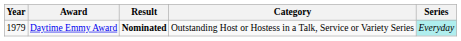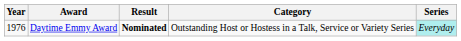 <table class="wikitable" style="font-size: 90%;">
 <tr>
 <th>Year</th>
 <th>Award</th>
 <th>Result</th>
 <th>Category</th>
 <th>Series</th>
 </tr>
 <tr>
-<td>1979</td>
+<td>1976</td>
 <td><a href='#'>Daytime Emmy Award</a></td>
 <td><strong>Nominated</strong></td>
 <td>Outstanding Host or Hostess in a Talk, Service or Variety Series</td>
 <td style="background: paleturquoise;"><em>Everyday</em></td>
 </tr>
 </table>
